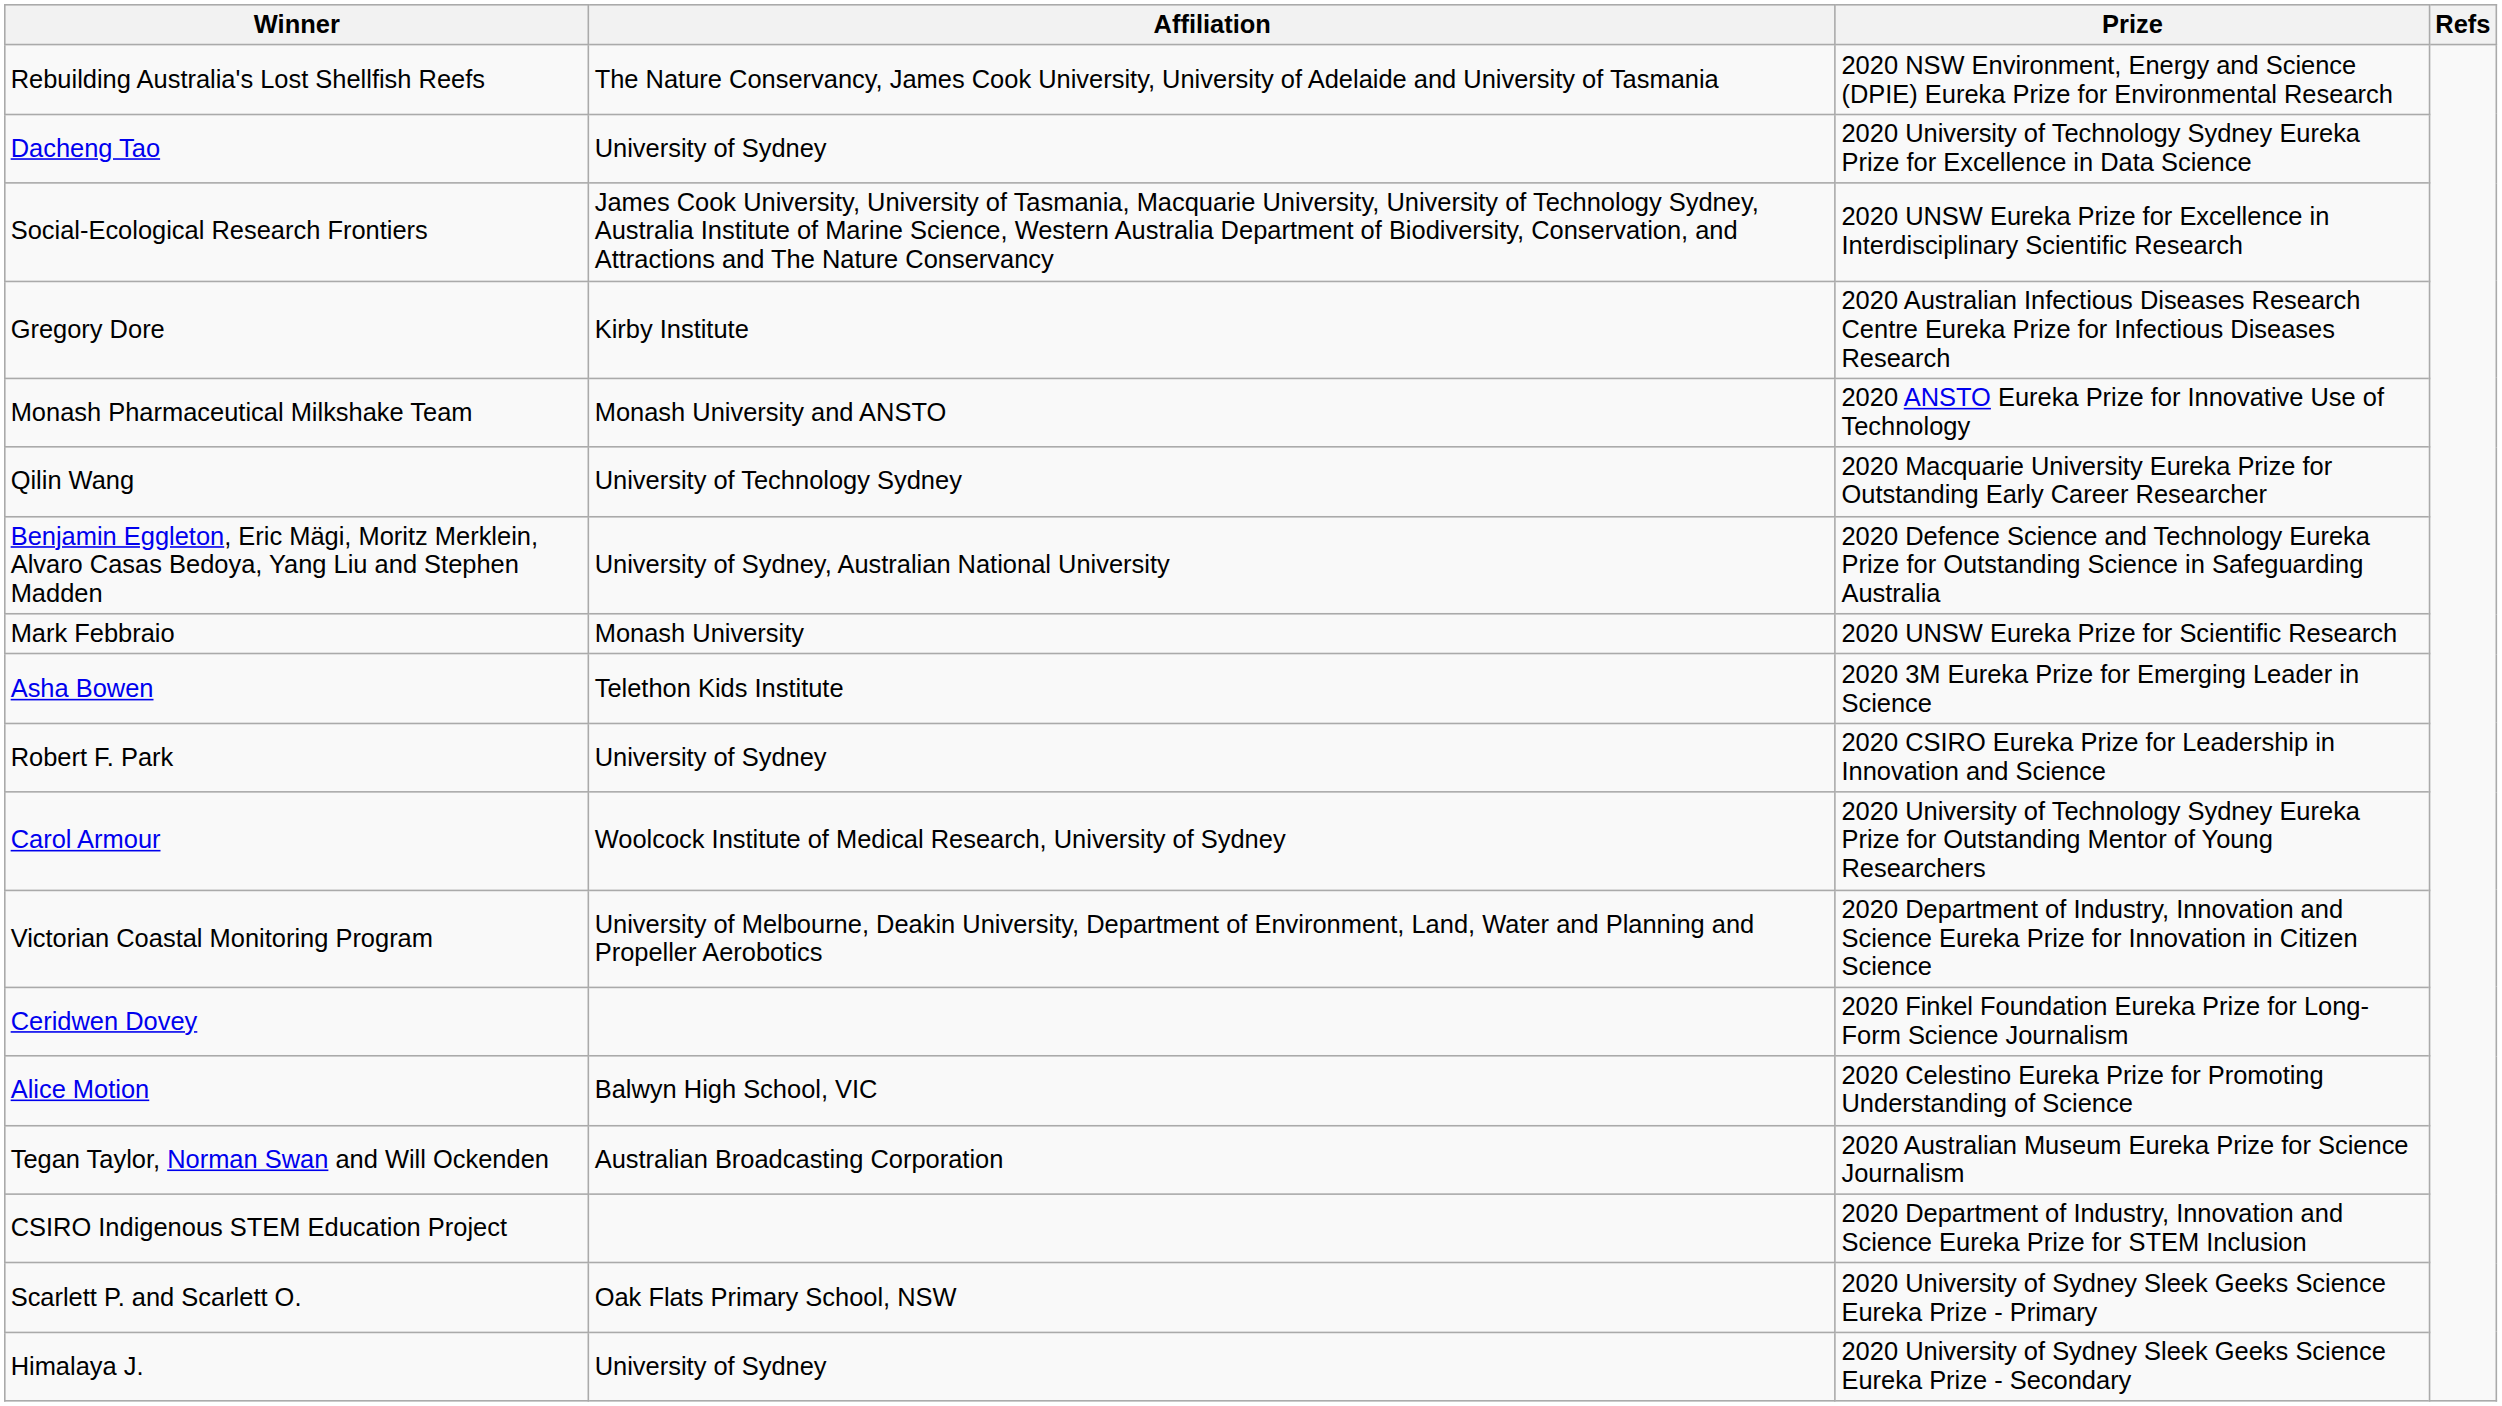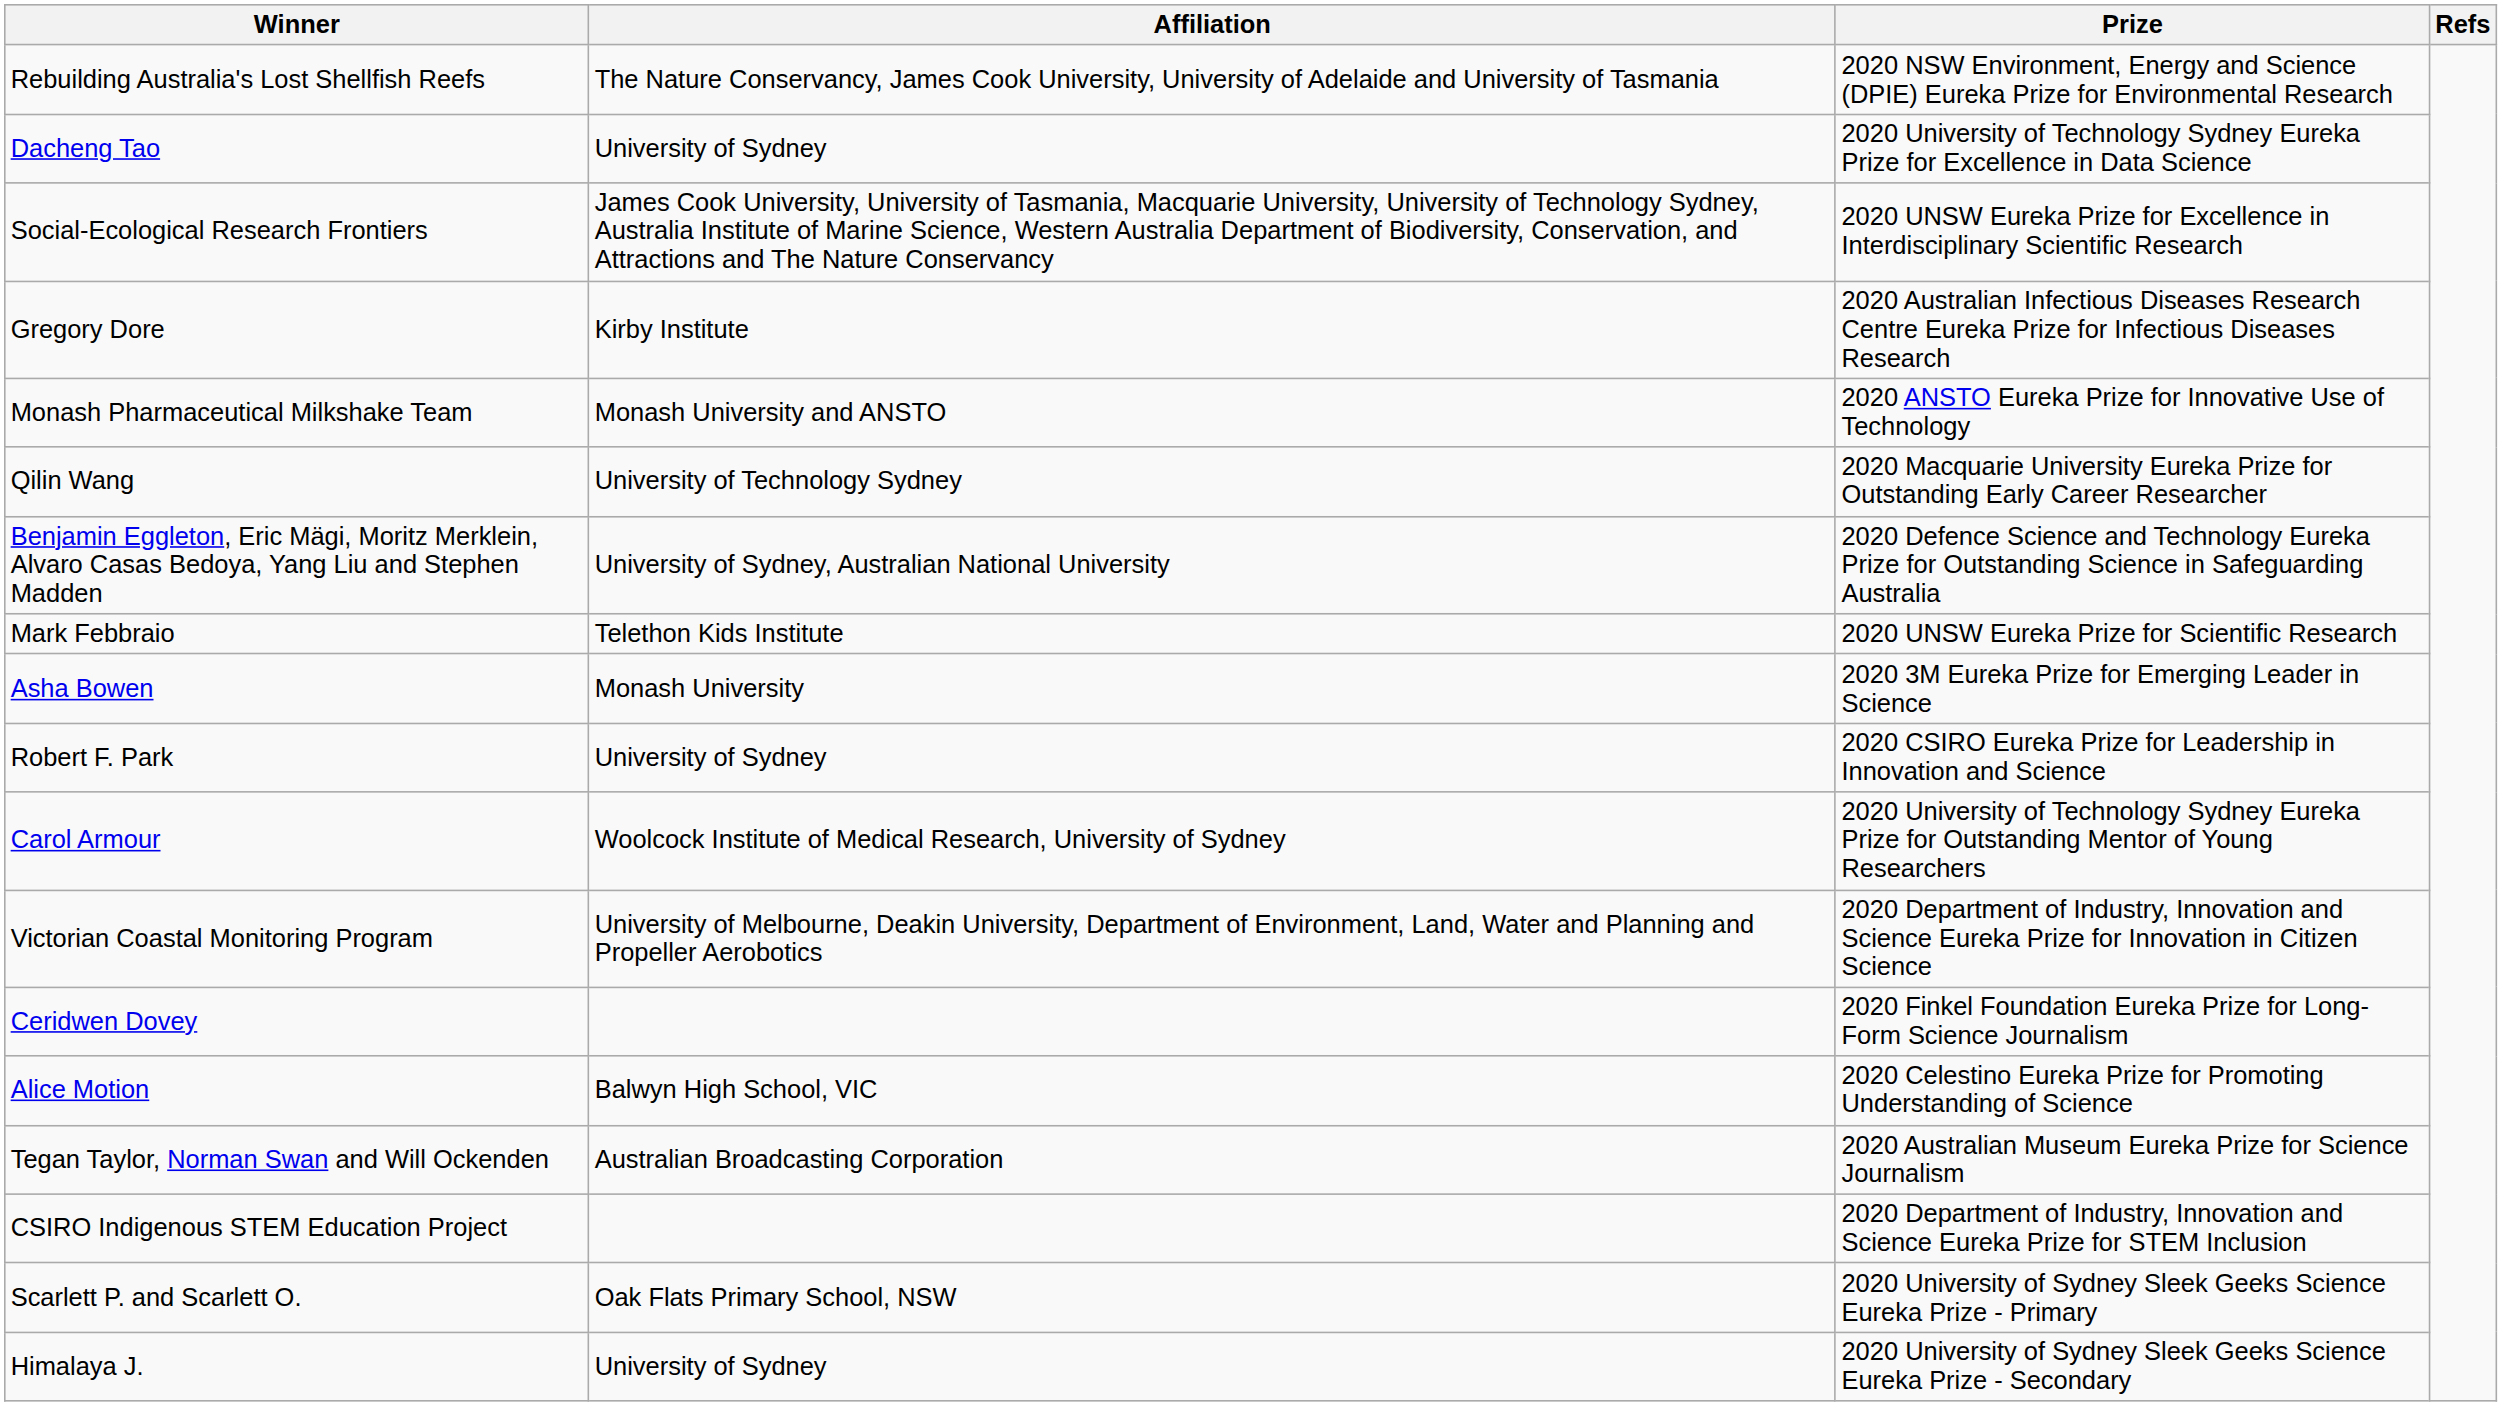 <table class="wikitable">
 <tr>
 <th>Winner</th>
 <th>Affiliation</th>
 <th>Prize</th>
 <th>Refs</th>
 </tr>
 <tr>
 <td>Rebuilding Australia's Lost Shellfish Reefs</td>
 <td>The Nature Conservancy, James Cook University, University of Adelaide and University of Tasmania</td>
 <td>2020 NSW Environment, Energy and Science (DPIE) Eureka Prize for Environmental Research</td>
 <td rowspan="18"></td>
 </tr>
 <tr>
 <td><a href='#'>Dacheng Tao</a></td>
 <td>University of Sydney</td>
 <td>2020 University of Technology Sydney Eureka Prize for Excellence in Data Science</td>
 </tr>
 <tr>
 <td>Social-Ecological Research Frontiers</td>
 <td>James Cook University, University of Tasmania, Macquarie University, University of Technology Sydney, Australia Institute of Marine Science, Western Australia Department of Biodiversity, Conservation, and Attractions and The Nature Conservancy</td>
 <td>2020 UNSW Eureka Prize for Excellence in Interdisciplinary Scientific Research</td>
 </tr>
 <tr>
 <td>Gregory Dore</td>
 <td>Kirby Institute</td>
 <td>2020 Australian Infectious Diseases Research Centre Eureka Prize for Infectious Diseases Research</td>
 </tr>
 <tr>
 <td>Monash Pharmaceutical Milkshake Team</td>
 <td>Monash University and ANSTO</td>
 <td>2020 <a href='#'>ANSTO</a> Eureka Prize for Innovative Use of Technology</td>
 </tr>
 <tr>
 <td>Qilin Wang</td>
 <td>University of Technology Sydney</td>
 <td>2020 Macquarie University Eureka Prize for Outstanding Early Career Researcher</td>
 </tr>
 <tr>
 <td><a href='#'>Benjamin Eggleton</a>, Eric Mägi, Moritz Merklein, Alvaro Casas Bedoya, Yang Liu and Stephen Madden</td>
 <td>University of Sydney, Australian National University</td>
 <td>2020 Defence Science and Technology Eureka Prize for Outstanding Science in Safeguarding Australia</td>
 </tr>
 <tr>
 <td>Mark Febbraio</td>
-<td>Monash University</td>
+<td>Telethon Kids Institute</td>
 <td>2020 UNSW Eureka Prize for Scientific Research</td>
 </tr>
 <tr>
 <td><a href='#'>Asha Bowen</a></td>
-<td>Telethon Kids Institute</td>
+<td>Monash University</td>
 <td>2020 3M Eureka Prize for Emerging Leader in Science</td>
 </tr>
 <tr>
 <td>Robert F. Park</td>
 <td>University of Sydney</td>
 <td>2020 CSIRO Eureka Prize for Leadership in Innovation and Science</td>
 </tr>
 <tr>
 <td><a href='#'>Carol Armour</a></td>
 <td>Woolcock Institute of Medical Research, University of Sydney</td>
 <td>2020 University of Technology Sydney Eureka Prize for Outstanding Mentor of Young Researchers</td>
 </tr>
 <tr>
 <td>Victorian Coastal Monitoring Program</td>
 <td>University of Melbourne, Deakin University, Department of Environment, Land, Water and Planning and Propeller Aerobotics</td>
 <td>2020 Department of Industry, Innovation and Science Eureka Prize for Innovation in Citizen Science</td>
 </tr>
 <tr>
 <td><a href='#'>Ceridwen Dovey</a></td>
 <td></td>
 <td>2020 Finkel Foundation Eureka Prize for Long-Form Science Journalism</td>
 </tr>
 <tr>
 <td><a href='#'>Alice Motion</a></td>
 <td>Balwyn High School, VIC</td>
 <td>2020 Celestino Eureka Prize for Promoting Understanding of Science</td>
 </tr>
 <tr>
 <td>Tegan Taylor, <a href='#'>Norman Swan</a> and Will Ockenden</td>
 <td>Australian Broadcasting Corporation</td>
 <td>2020 Australian Museum Eureka Prize for Science Journalism</td>
 </tr>
 <tr>
 <td>CSIRO Indigenous STEM Education Project</td>
 <td></td>
 <td>2020 Department of Industry, Innovation and Science Eureka Prize for STEM Inclusion</td>
 </tr>
 <tr>
 <td>Scarlett P. and Scarlett O.</td>
 <td>Oak Flats Primary School, NSW</td>
 <td>2020 University of Sydney Sleek Geeks Science Eureka Prize - Primary</td>
 </tr>
 <tr>
 <td>Himalaya J.</td>
 <td>University of Sydney</td>
 <td>2020 University of Sydney Sleek Geeks Science Eureka Prize - Secondary</td>
 </tr>
 </table>
